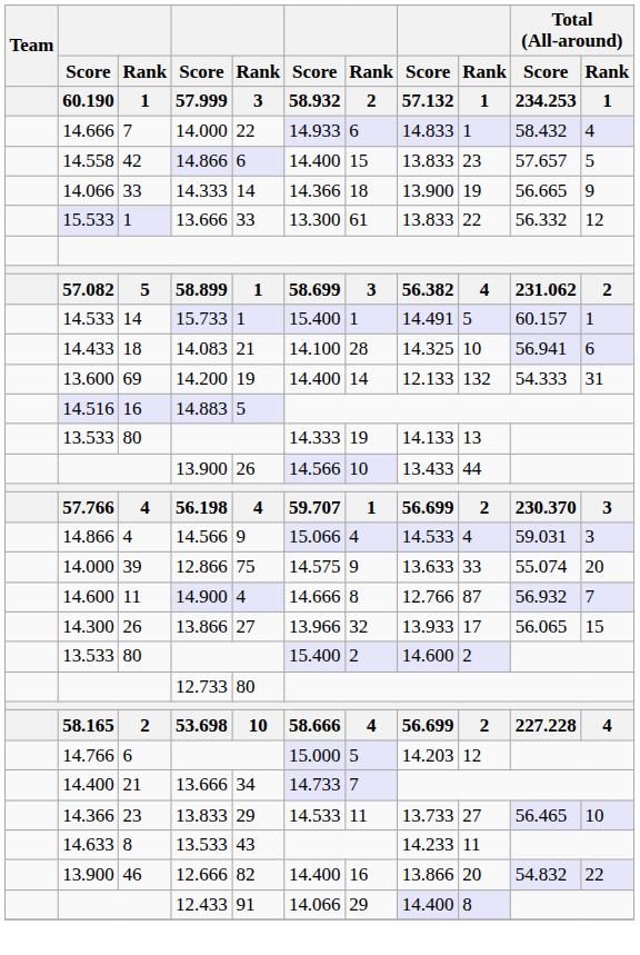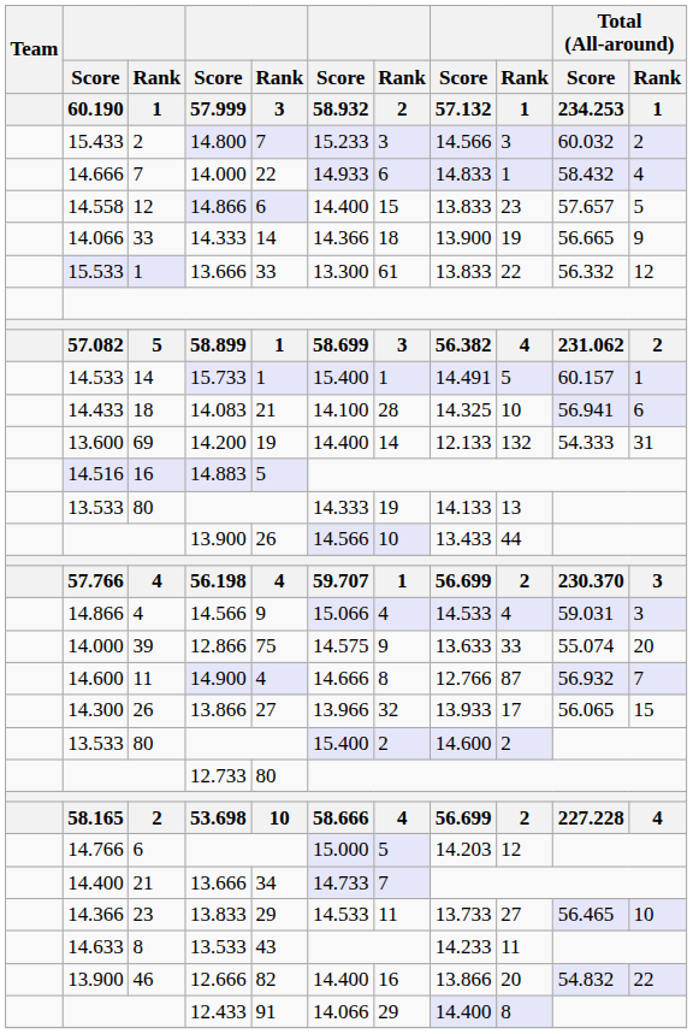 <table class="wikitable">
 <tr>
 <th rowspan="2">Team</th>
 <th colspan="2"></th>
 <th colspan="2"></th>
 <th colspan="2"></th>
 <th colspan="2"></th>
 <th colspan="2">Total<br>(All-around)</th>
 </tr>
 <tr>
 <th>Score</th>
 <th>Rank</th>
 <th>Score</th>
 <th>Rank</th>
 <th>Score</th>
 <th>Rank</th>
 <th>Score</th>
 <th>Rank</th>
 <th>Score</th>
 <th>Rank </th>
 </tr>
 <tr>
 <th></th>
 <th>60.190</th>
 <th>1</th>
 <th>57.999</th>
 <th>3</th>
 <th>58.932</th>
 <th>2</th>
 <th>57.132</th>
 <th>1</th>
 <th bgcolor="lavender">234.253</th>
 <th bgcolor="lavender">1</th>
 </tr>
 <tr>
 <td align="left"></td>
+<td>15.433</td>
+<td>2</td>
+<td bgcolor="lavender">14.800</td>
+<td bgcolor="lavender">7</td>
+<td bgcolor="lavender">15.233</td>
+<td bgcolor="lavender">3</td>
+<td bgcolor="lavender">14.566</td>
+<td bgcolor="lavender">3</td>
+<td bgcolor="lavender">60.032</td>
+<td bgcolor="lavender">2</td>
+</tr>
+<tr>
+<td align="left"></td>
 <td>14.666</td>
 <td>7</td>
 <td>14.000</td>
 <td>22</td>
 <td bgcolor="lavender">14.933</td>
 <td bgcolor="lavender">6</td>
 <td bgcolor="lavender">14.833</td>
 <td bgcolor="lavender">1</td>
 <td bgcolor="lavender">58.432</td>
 <td bgcolor="lavender">4</td>
 </tr>
 <tr>
 <td align="left"></td>
 <td>14.558</td>
-<td>42</td>
+<td>12</td>
 <td bgcolor="lavender">14.866</td>
 <td bgcolor="lavender">6</td>
 <td>14.400</td>
 <td>15</td>
 <td>13.833</td>
 <td>23</td>
 <td>57.657</td>
 <td>5</td>
 </tr>
 <tr>
 <td align="left"></td>
 <td>14.066</td>
 <td>33</td>
 <td>14.333</td>
 <td>14</td>
 <td>14.366</td>
 <td>18</td>
 <td>13.900</td>
 <td>19</td>
 <td>56.665</td>
 <td>9</td>
 </tr>
 <tr>
 <td align="left"></td>
 <td bgcolor="lavender">15.533</td>
 <td bgcolor="lavender">1</td>
 <td>13.666</td>
 <td>33</td>
 <td>13.300</td>
 <td>61</td>
 <td>13.833</td>
 <td>22</td>
 <td>56.332</td>
 <td>12</td>
 </tr>
 <tr>
 <td align="left"></td>
 <td colspan="10"> </td>
 </tr>
 <tr>
 <th colspan="11"></th>
 </tr>
 <tr>
 <th></th>
 <th>57.082</th>
 <th>5</th>
 <th>58.899</th>
 <th>1</th>
 <th>58.699</th>
 <th>3</th>
 <th>56.382</th>
 <th>4</th>
 <th bgcolor="lavender">231.062</th>
 <th bgcolor="lavender">2</th>
 </tr>
 <tr>
 <td align="left"></td>
 <td>14.533</td>
 <td>14</td>
 <td bgcolor="lavender">15.733</td>
 <td bgcolor="lavender">1</td>
 <td bgcolor="lavender">15.400</td>
 <td bgcolor="lavender">1</td>
 <td bgcolor="lavender">14.491</td>
 <td bgcolor="lavender">5</td>
 <td bgcolor="lavender">60.157</td>
 <td bgcolor="lavender">1</td>
 </tr>
 <tr>
 <td align="left"></td>
 <td>14.433</td>
 <td>18</td>
 <td>14.083</td>
 <td>21</td>
 <td>14.100</td>
 <td>28</td>
 <td>14.325</td>
 <td>10</td>
 <td bgcolor="lavender">56.941</td>
 <td bgcolor="lavender">6</td>
 </tr>
 <tr>
 <td align="left"></td>
 <td>13.600</td>
 <td>69</td>
 <td>14.200</td>
 <td>19</td>
 <td>14.400</td>
 <td>14</td>
 <td>12.133</td>
 <td>132</td>
 <td>54.333</td>
 <td>31</td>
 </tr>
 <tr>
 <td align="left"></td>
 <td bgcolor="lavender">14.516</td>
 <td bgcolor="lavender">16</td>
 <td bgcolor="lavender">14.883</td>
 <td bgcolor="lavender">5</td>
 <td colspan="6"> </td>
 </tr>
 <tr>
 <td align="left"></td>
 <td>13.533</td>
 <td>80</td>
 <td colspan="2"> </td>
 <td>14.333</td>
 <td>19</td>
 <td>14.133</td>
 <td>13</td>
 <td colspan="2"> </td>
 </tr>
 <tr>
 <td align="left"></td>
 <td colspan="2"> </td>
 <td>13.900</td>
 <td>26</td>
 <td bgcolor="lavender">14.566</td>
 <td bgcolor="lavender">10</td>
 <td>13.433</td>
 <td>44</td>
 <td colspan="2"> </td>
 </tr>
 <tr>
 <th colspan="11"></th>
 </tr>
 <tr>
 <th></th>
 <th>57.766</th>
 <th>4</th>
 <th>56.198</th>
 <th>4</th>
 <th>59.707</th>
 <th>1</th>
 <th>56.699</th>
 <th>2</th>
 <th bgcolor="lavender">230.370</th>
 <th bgcolor="lavender">3</th>
 </tr>
 <tr>
 <td align="left"></td>
 <td>14.866</td>
 <td>4</td>
 <td>14.566</td>
 <td>9</td>
 <td bgcolor="lavender">15.066</td>
 <td bgcolor="lavender">4</td>
 <td bgcolor="lavender">14.533</td>
 <td bgcolor="lavender">4</td>
 <td bgcolor="lavender">59.031</td>
 <td bgcolor="lavender">3</td>
 </tr>
 <tr>
 <td align="left"></td>
 <td>14.000</td>
 <td>39</td>
 <td>12.866</td>
 <td>75</td>
 <td>14.575</td>
 <td>9</td>
 <td>13.633</td>
 <td>33</td>
 <td>55.074</td>
 <td>20</td>
 </tr>
 <tr>
 <td align="left"></td>
 <td>14.600</td>
 <td>11</td>
 <td bgcolor="lavender">14.900</td>
 <td bgcolor="lavender">4</td>
 <td>14.666</td>
 <td>8</td>
 <td>12.766</td>
 <td>87</td>
 <td bgcolor="lavender">56.932</td>
 <td bgcolor="lavender">7</td>
 </tr>
 <tr>
 <td align="left"></td>
 <td>14.300</td>
 <td>26</td>
 <td>13.866</td>
 <td>27</td>
 <td>13.966</td>
 <td>32</td>
 <td>13.933</td>
 <td>17</td>
 <td>56.065</td>
 <td>15</td>
 </tr>
 <tr>
 <td align="left"></td>
 <td>13.533</td>
 <td>80</td>
 <td colspan="2"> </td>
 <td bgcolor="lavender">15.400</td>
 <td bgcolor="lavender">2</td>
 <td bgcolor="lavender">14.600</td>
 <td bgcolor="lavender">2</td>
 <td colspan="2"> </td>
 </tr>
 <tr>
 <td align="left"></td>
 <td colspan="2"> </td>
 <td>12.733</td>
 <td>80</td>
 <td colspan="6"> </td>
 </tr>
 <tr>
 <th colspan="11"></th>
 </tr>
 <tr>
 <th></th>
 <th>58.165</th>
 <th>2</th>
 <th>53.698</th>
 <th>10</th>
 <th>58.666</th>
 <th>4</th>
 <th>56.699</th>
 <th>2</th>
 <th bgcolor="lavender">227.228</th>
 <th bgcolor="lavender">4</th>
 </tr>
 <tr>
 <td align="left"></td>
 <td>14.766</td>
 <td>6</td>
 <td colspan="2"> </td>
 <td bgcolor="lavender">15.000</td>
 <td bgcolor="lavender">5</td>
 <td>14.203</td>
 <td>12</td>
 <td colspan="2"> </td>
 </tr>
 <tr>
 <td align="left"></td>
 <td>14.400</td>
 <td>21</td>
 <td>13.666</td>
 <td>34</td>
 <td bgcolor="lavender">14.733</td>
 <td bgcolor="lavender">7</td>
 <td colspan="4"> </td>
 </tr>
 <tr>
 <td align="left"></td>
 <td>14.366</td>
 <td>23</td>
 <td>13.833</td>
 <td>29</td>
 <td>14.533</td>
 <td>11</td>
 <td>13.733</td>
 <td>27</td>
 <td bgcolor="lavender">56.465</td>
 <td bgcolor="lavender">10</td>
 </tr>
 <tr>
 <td align="left"></td>
 <td>14.633</td>
 <td>8</td>
 <td>13.533</td>
 <td>43</td>
 <td colspan="2"> </td>
 <td>14.233</td>
 <td>11</td>
 <td colspan="2"> </td>
 </tr>
 <tr>
 <td align="left"></td>
 <td>13.900</td>
 <td>46</td>
 <td>12.666</td>
 <td>82</td>
 <td>14.400</td>
 <td>16</td>
 <td>13.866</td>
 <td>20</td>
 <td bgcolor="lavender">54.832</td>
 <td bgcolor="lavender">22</td>
 </tr>
 <tr>
 <td align="left"></td>
 <td colspan="2"> </td>
 <td>12.433</td>
 <td>91</td>
 <td>14.066</td>
 <td>29</td>
 <td bgcolor="lavender">14.400</td>
 <td bgcolor="lavender">8</td>
 <td colspan="2"> </td>
 </tr>
 <tr>
 </tr>
 </table>
